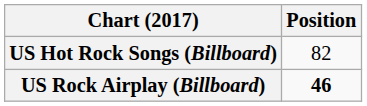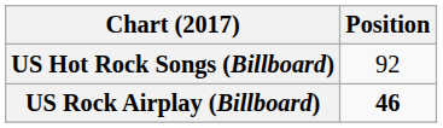 <table class="wikitable plainrowheaders" style="text-align:center">
 <tr>
 <th scope="col">Chart (2017)</th>
 <th scope="col">Position</th>
 </tr>
 <tr>
 <th scope="row">US Hot Rock Songs (<em>Billboard</em>)</th>
-<td>82</td>
+<td>92</td>
 </tr>
 <tr>
 <th scope="row">US Rock Airplay (<em>Billboard</em>)</th>
 <td><strong>46</strong></td>
 </tr>
 </table>
